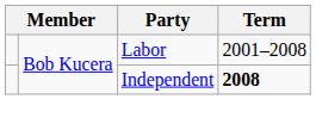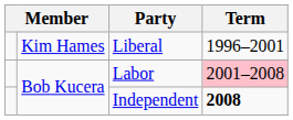 <table class="wikitable">
 <tr>
 <th colspan="2">Member</th>
 <th>Party</th>
 <th>Term</th>
 </tr>
 <tr>
 <td> </td>
+<td><a href='#'>Kim Hames</a></td>
+<td><a href='#'>Liberal</a></td>
+<td>1996–2001</td>
+</tr>
+<tr>
+<td> </td>
 <td rowspan=2><a href='#'>Bob Kucera</a></td>
 <td><a href='#'>Labor</a></td>
-<td>2001–2008</td>
+<td style="background: pink;">2001–2008</td>
 </tr>
 <tr>
 <td> </td>
 <td><a href='#'>Independent</a></td>
 <td><strong>2008</strong></td>
 </tr>
 </table>
